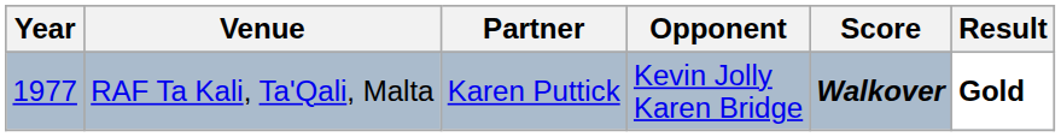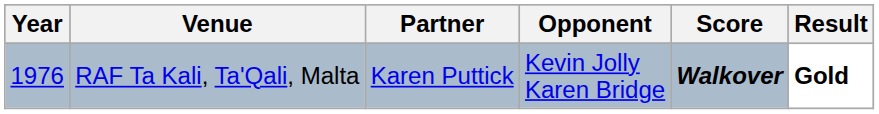 <table class="sortable wikitable" style="font-size: 90%;">
 <tr>
 <th>Year</th>
 <th>Venue</th>
 <th>Partner</th>
 <th>Opponent</th>
 <th>Score</th>
 <th>Result</th>
 </tr>
 <tr style="background:#AABBCC">
-<td align="center"><a href='#'>1977</a></td>
+<td align="center"><a href='#'>1976</a></td>
 <td align="left"><a href='#'>RAF Ta Kali</a>, <a href='#'>Ta'Qali</a>, Malta</td>
 <td align="left"> <a href='#'>Karen Puttick</a></td>
 <td align="left"> <a href='#'>Kevin Jolly</a> <br>  <a href='#'>Karen Bridge</a></td>
 <td align="left"><strong><em>Walkover</em></strong></td>
 <td style="text-align:left; background:white"> <strong>Gold</strong></td>
 </tr>
 </table>
